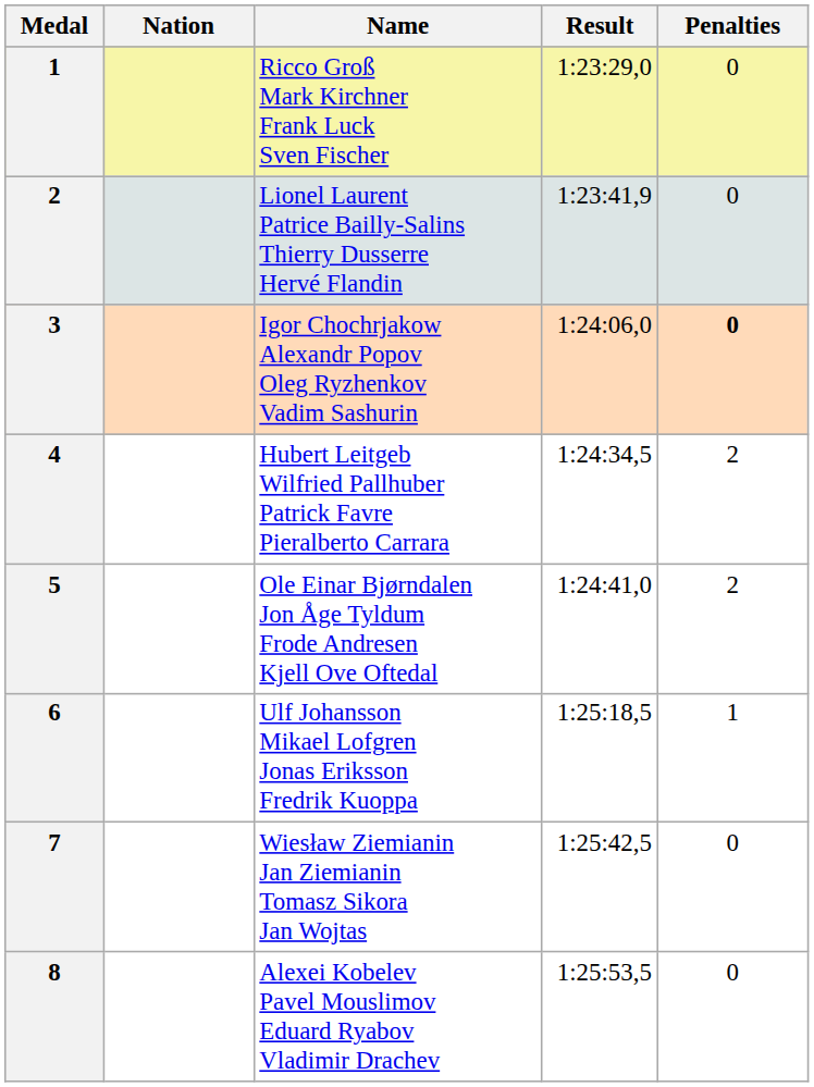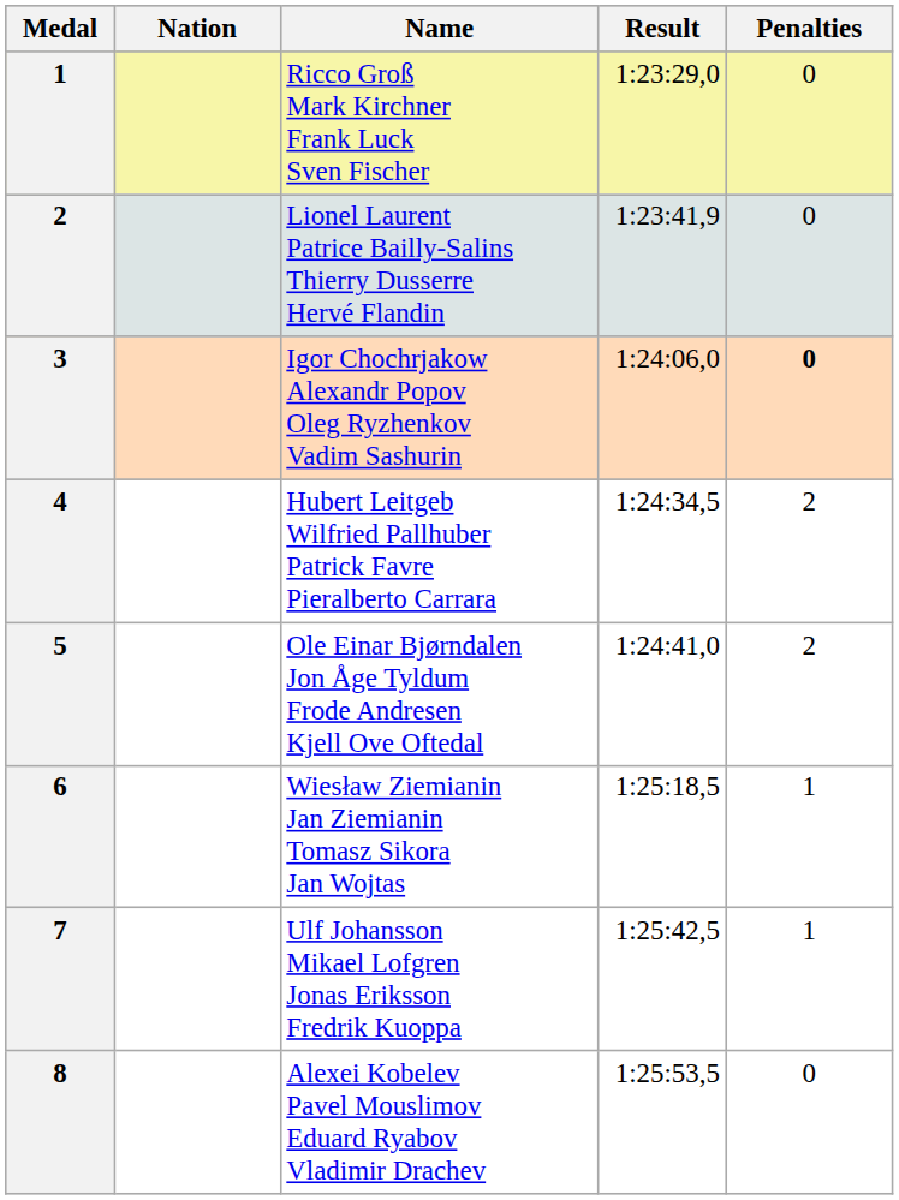 <table class=wikitable style="border:1px solid #AAAAAA;font-size:90%">
 <tr bgcolor="#E4E4E4">
 <th style="border-bottom:1px solid #AAAAAA" width=50>Medal</th>
 <th style="border-bottom:1px solid #AAAAAA" width=80>Nation</th>
 <th style="border-bottom:1px solid #AAAAAA" width=160>Name</th>
 <th style="border-bottom:1px solid #AAAAAA" width=60>Result</th>
 <th style="border-bottom:1px solid #AAAAAA" width=80>Penalties</th>
 </tr>
 <tr align="center" valign="top" bgcolor="#F7F6A8">
 <th>1</th>
 <td align="left"></td>
 <td align="left"><a href='#'>Ricco Groß</a><br><a href='#'>Mark Kirchner</a><br><a href='#'>Frank Luck</a><br><a href='#'>Sven Fischer</a></td>
 <td align="right">1:23:29,0</td>
 <td align="center">0<br><br></td>
 </tr>
 <tr align="center" valign="top" bgcolor="#DCE5E5">
 <th>2</th>
 <td align="left"></td>
 <td align="left"><a href='#'>Lionel Laurent</a><br><a href='#'>Patrice Bailly-Salins</a><br><a href='#'>Thierry Dusserre</a><br><a href='#'>Hervé Flandin</a></td>
 <td align="right">1:23:41,9</td>
 <td align="center">0<br><br></td>
 </tr>
 <tr align="center" valign="top" bgcolor="#FFDAB9">
 <th>3</th>
 <td align="left"></td>
 <td align="left"><a href='#'>Igor Chochrjakow</a><br><a href='#'>Alexandr Popov</a><br><a href='#'>Oleg Ryzhenkov</a><br><a href='#'>Vadim Sashurin</a></td>
 <td align="right">1:24:06,0</td>
 <td align="center"><strong>0<br><br></strong></td>
 </tr>
 <tr align="center" valign="top" bgcolor="#FFFFFF">
 <th>4</th>
 <td align="left"></td>
 <td align="left"><a href='#'>Hubert Leitgeb</a><br><a href='#'>Wilfried Pallhuber</a><br><a href='#'>Patrick Favre</a><br><a href='#'>Pieralberto Carrara</a></td>
 <td align="right">1:24:34,5</td>
 <td align="center">2<br><br></td>
 </tr>
 <tr align="center" valign="top" bgcolor="#FFFFFF">
 <th>5</th>
 <td align="left"></td>
 <td align="left"><a href='#'>Ole Einar Bjørndalen</a><br><a href='#'>Jon Åge Tyldum</a><br><a href='#'>Frode Andresen</a><br><a href='#'>Kjell Ove Oftedal</a></td>
 <td align="right">1:24:41,0</td>
 <td align="center">2<br><br></td>
 </tr>
 <tr align="center" valign="top" bgcolor="#FFFFFF">
 <th>6</th>
 <td align="left"></td>
-<td align="left"><a href='#'>Ulf Johansson</a><br><a href='#'>Mikael Lofgren</a><br><a href='#'>Jonas Eriksson</a><br><a href='#'>Fredrik Kuoppa</a></td>
+<td align="left"><a href='#'>Wiesław Ziemianin</a><br><a href='#'>Jan Ziemianin</a><br><a href='#'>Tomasz Sikora</a><br><a href='#'>Jan Wojtas</a></td>
 <td align="right">1:25:18,5</td>
 <td align="center">1<br><br></td>
 </tr>
 <tr align="center" valign="top" bgcolor="#FFFFFF">
 <th>7</th>
 <td align="left"></td>
-<td align="left"><a href='#'>Wiesław Ziemianin</a><br><a href='#'>Jan Ziemianin</a><br><a href='#'>Tomasz Sikora</a><br><a href='#'>Jan Wojtas</a></td>
+<td align="left"><a href='#'>Ulf Johansson</a><br><a href='#'>Mikael Lofgren</a><br><a href='#'>Jonas Eriksson</a><br><a href='#'>Fredrik Kuoppa</a></td>
 <td align="right">1:25:42,5</td>
-<td align="center">0<br><br></td>
+<td align="center">1<br><br></td>
 </tr>
 <tr align="center" valign="top" bgcolor="#FFFFFF">
 <th>8</th>
 <td align="left"></td>
 <td align="left"><a href='#'>Alexei Kobelev</a><br><a href='#'>Pavel Mouslimov</a><br><a href='#'>Eduard Ryabov</a><br><a href='#'>Vladimir Drachev</a></td>
 <td align="right">1:25:53,5</td>
 <td align="center">0<br><br></td>
 </tr>
 </table>
